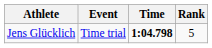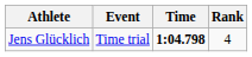 <table class=wikitable style="font-size:90%; text-align:center">
 <tr>
 <th>Athlete</th>
 <th>Event</th>
 <th>Time</th>
 <th>Rank</th>
 </tr>
 <tr align=center>
 <td align=left><a href='#'>Jens Glücklich</a></td>
 <td align=left><a href='#'>Time trial</a></td>
 <td><strong>1:04.798</strong></td>
-<td>5</td>
+<td>4</td>
 </tr>
 </table>
